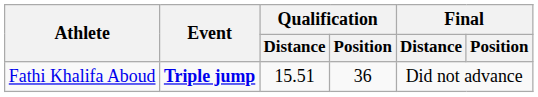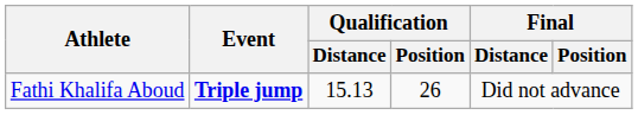 <table class=wikitable style="font-size:90%; text-align:center">
 <tr>
 <th rowspan=2>Athlete</th>
 <th rowspan=2>Event</th>
 <th colspan=2>Qualification</th>
 <th colspan=2>Final</th>
 </tr>
 <tr style=font-size:95%>
 <th>Distance</th>
 <th>Position</th>
 <th>Distance</th>
 <th>Position</th>
 </tr>
 <tr align=center>
 <td align=left><a href='#'>Fathi Khalifa Aboud</a></td>
 <td align=left><strong><a href='#'>Triple jump</a></strong></td>
-<td>15.51</td>
-<td>36</td>
+<td>15.13</td>
+<td>26</td>
 <td colspan=2>Did not advance</td>
 </tr>
 </table>
